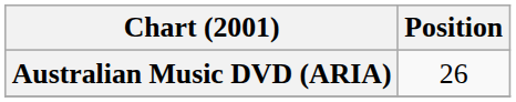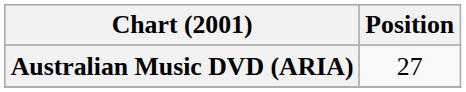 <table class="wikitable sortable plainrowheaders" style="text-align:center;">
 <tr>
 <th scope="col">Chart (2001)</th>
 <th scope="col">Position</th>
 </tr>
 <tr>
 <th scope="row">Australian Music DVD (ARIA)</th>
-<td>26</td>
+<td>27</td>
 </tr>
 <tr>
 </tr>
 </table>
